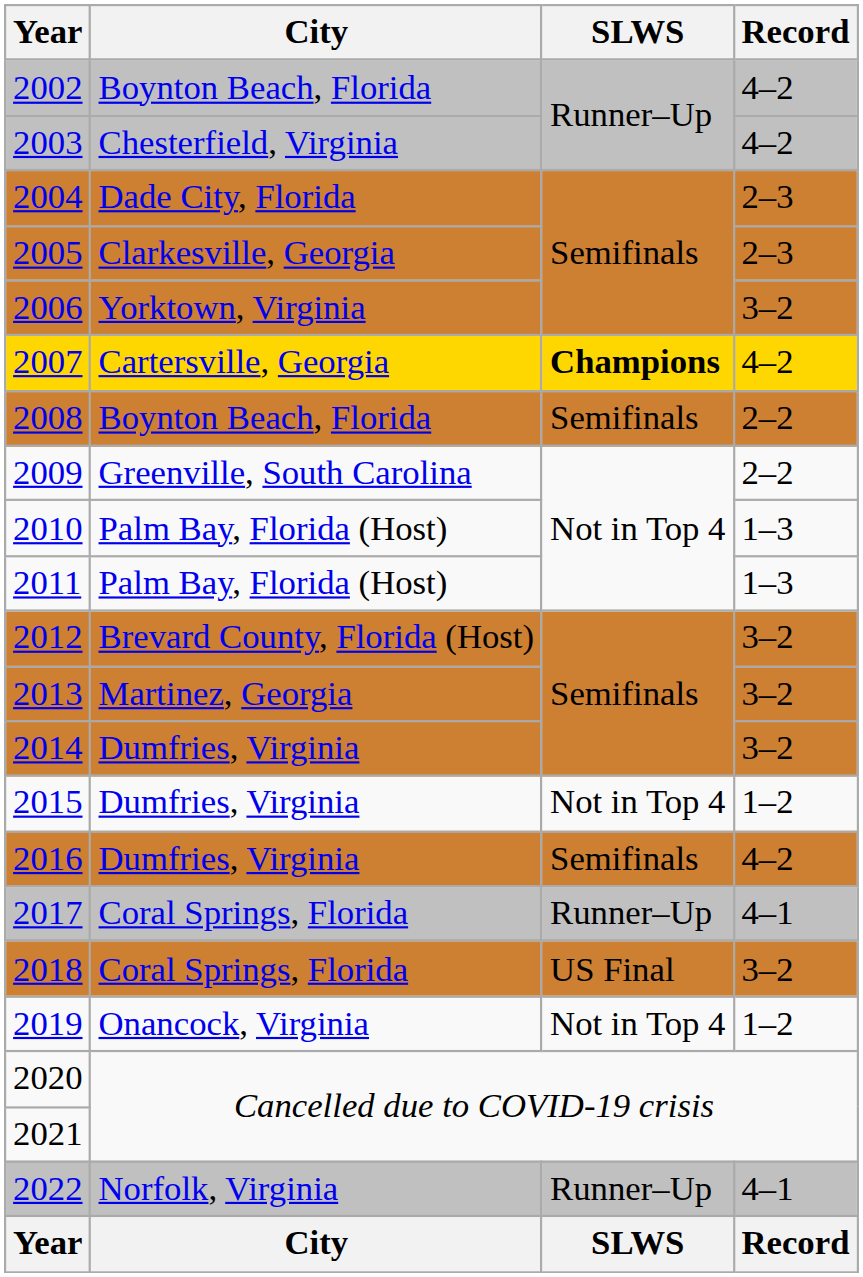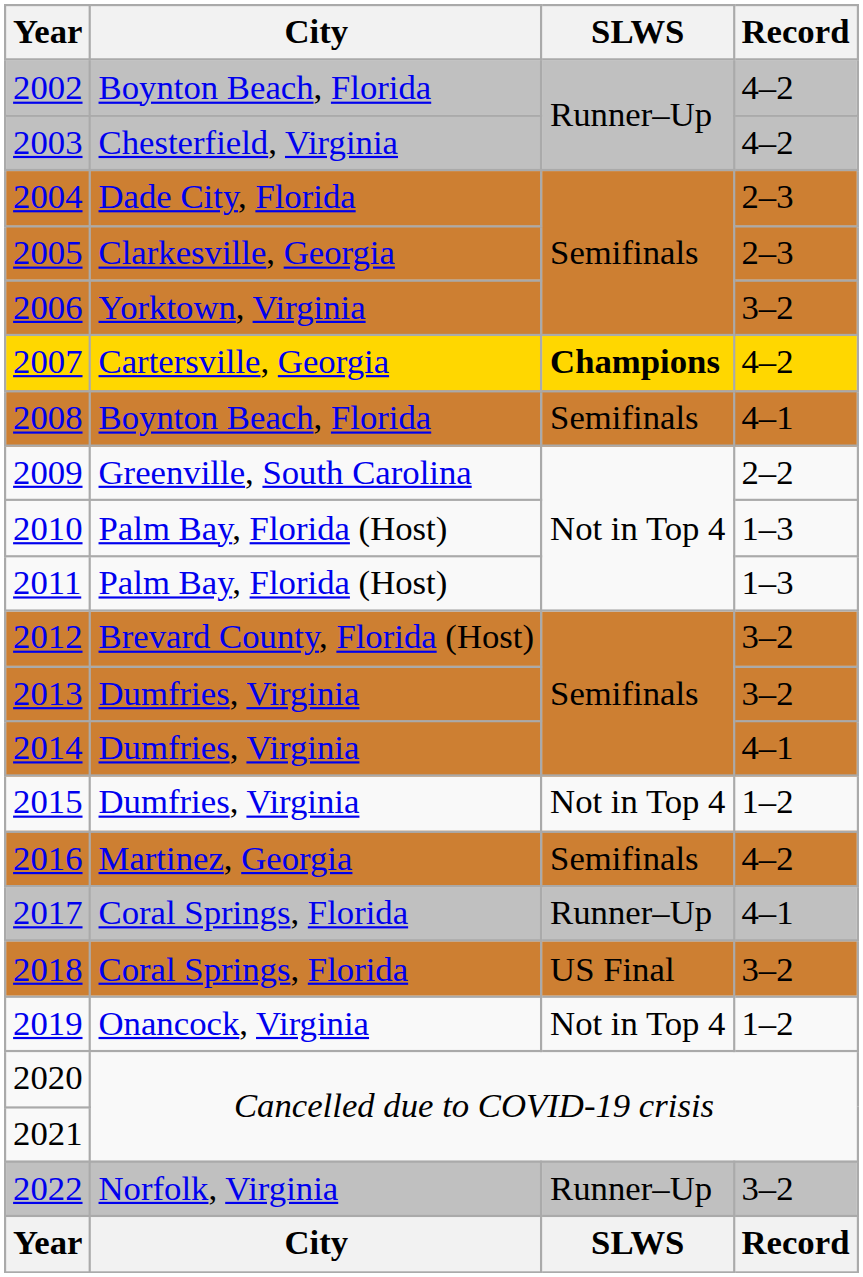 <table class="wikitable">
 <tr>
 <th>Year</th>
 <th>City</th>
 <th>SLWS</th>
 <th>Record</th>
 </tr>
 <tr style="background:silver;">
 <td><a href='#'>2002</a></td>
 <td> <a href='#'>Boynton Beach</a>, <a href='#'>Florida</a></td>
 <td rowspan=2>Runner–Up</td>
 <td>4–2</td>
 </tr>
 <tr style="background:silver;">
 <td><a href='#'>2003</a></td>
 <td> <a href='#'>Chesterfield</a>, <a href='#'>Virginia</a></td>
 <td>4–2</td>
 </tr>
 <tr style="background:#cd7f32;">
 <td><a href='#'>2004</a></td>
 <td> <a href='#'>Dade City</a>, <a href='#'>Florida</a></td>
 <td rowspan=3>Semifinals</td>
 <td>2–3</td>
 </tr>
 <tr style="background:#cd7f32;">
 <td><a href='#'>2005</a></td>
 <td> <a href='#'>Clarkesville</a>, <a href='#'>Georgia</a></td>
 <td>2–3</td>
 </tr>
 <tr style="background:#cd7f32;">
 <td><a href='#'>2006</a></td>
 <td> <a href='#'>Yorktown</a>, <a href='#'>Virginia</a></td>
 <td>3–2</td>
 </tr>
 <tr style="background:gold;">
 <td><a href='#'>2007</a></td>
 <td> <a href='#'>Cartersville</a>, <a href='#'>Georgia</a></td>
 <td><strong>Champions</strong></td>
 <td>4–2</td>
 </tr>
 <tr style="background:#cd7f32;">
 <td><a href='#'>2008</a></td>
 <td> <a href='#'>Boynton Beach</a>, <a href='#'>Florida</a></td>
 <td>Semifinals</td>
-<td>2–2</td>
+<td>4–1</td>
 </tr>
 <tr>
 <td><a href='#'>2009</a></td>
 <td> <a href='#'>Greenville</a>, <a href='#'>South Carolina</a></td>
 <td rowspan=3>Not in Top 4</td>
 <td>2–2</td>
 </tr>
 <tr>
 <td><a href='#'>2010</a></td>
 <td> <a href='#'>Palm Bay</a>, <a href='#'>Florida</a> (Host)</td>
 <td>1–3</td>
 </tr>
 <tr>
 <td><a href='#'>2011</a></td>
 <td> <a href='#'>Palm Bay</a>, <a href='#'>Florida</a> (Host)</td>
 <td>1–3</td>
 </tr>
 <tr style="background:#cd7f32;">
 <td><a href='#'>2012</a></td>
 <td> <a href='#'>Brevard County</a>, <a href='#'>Florida</a> (Host)</td>
 <td rowspan=3>Semifinals</td>
 <td>3–2</td>
 </tr>
 <tr style="background:#cd7f32;">
 <td><a href='#'>2013</a></td>
-<td> <a href='#'>Martinez</a>, <a href='#'>Georgia</a></td>
+<td> <a href='#'>Dumfries</a>, <a href='#'>Virginia</a></td>
 <td>3–2</td>
 </tr>
 <tr style="background:#cd7f32;">
 <td><a href='#'>2014</a></td>
 <td> <a href='#'>Dumfries</a>, <a href='#'>Virginia</a></td>
-<td>3–2</td>
+<td>4–1</td>
 </tr>
 <tr>
 <td><a href='#'>2015</a></td>
 <td> <a href='#'>Dumfries</a>, <a href='#'>Virginia</a></td>
 <td>Not in Top 4</td>
 <td>1–2</td>
 </tr>
 <tr style="background:#cd7f32;">
 <td><a href='#'>2016</a></td>
-<td> <a href='#'>Dumfries</a>, <a href='#'>Virginia</a></td>
+<td> <a href='#'>Martinez</a>, <a href='#'>Georgia</a></td>
 <td>Semifinals</td>
 <td>4–2</td>
 </tr>
 <tr style="background:silver;">
 <td><a href='#'>2017</a></td>
 <td> <a href='#'>Coral Springs</a>, <a href='#'>Florida</a></td>
 <td>Runner–Up</td>
 <td>4–1</td>
 </tr>
 <tr style="background:#cd7f32;">
 <td><a href='#'>2018</a></td>
 <td> <a href='#'>Coral Springs</a>, <a href='#'>Florida</a></td>
 <td>US Final</td>
 <td>3–2</td>
 </tr>
 <tr>
 <td><a href='#'>2019</a></td>
 <td> <a href='#'>Onancock</a>, <a href='#'>Virginia</a></td>
 <td>Not in Top 4</td>
 <td>1–2</td>
 </tr>
 <tr>
 <td>2020</td>
 <td colspan=3 rowspan=2 style="text-align:center;"><em>Cancelled due to COVID-19 crisis</em></td>
 </tr>
 <tr>
 <td>2021</td>
 </tr>
 <tr style="background:silver;">
 <td><a href='#'>2022</a></td>
 <td> <a href='#'>Norfolk</a>, <a href='#'>Virginia</a></td>
 <td>Runner–Up</td>
-<td>4–1</td>
+<td>3–2</td>
 </tr>
 <tr>
 <th>Year</th>
 <th>City</th>
 <th>SLWS</th>
 <th>Record</th>
 </tr>
 </table>
